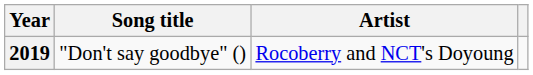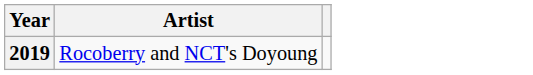 <table class="wikitable plainrowheaders">
 <tr>
 <th scope="col">Year</th>
-<th scope="col">Song title</th>
 <th scope="col">Artist</th>
 <th scope="col" class="unsortable"></th>
 </tr>
 <tr>
 <th scope="row">2019</th>
-<td>"Don't say goodbye" ()</td>
 <td><a href='#'>Rocoberry</a> and <a href='#'>NCT</a>'s Doyoung</td>
 <td style="text-align:center"></td>
 </tr>
 </table>
